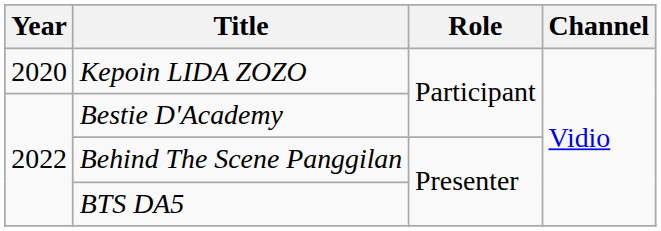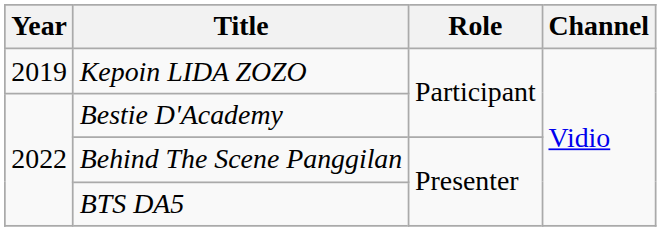 <table class="wikitable">
 <tr>
 <th>Year</th>
 <th>Title</th>
 <th>Role</th>
 <th>Channel</th>
 </tr>
 <tr>
-<td>2020</td>
+<td>2019</td>
 <td><em>Kepoin LIDA ZOZO</em></td>
 <td rowspan="2">Participant</td>
 <td rowspan="4"><a href='#'>Vidio</a></td>
 </tr>
 <tr>
 <td rowspan="3">2022</td>
 <td><em>Bestie D'Academy</em></td>
 </tr>
 <tr>
 <td><em>Behind The Scene Panggilan</em></td>
 <td rowspan="2">Presenter</td>
 </tr>
 <tr>
 <td><em>BTS DA5</em></td>
 </tr>
 </table>
